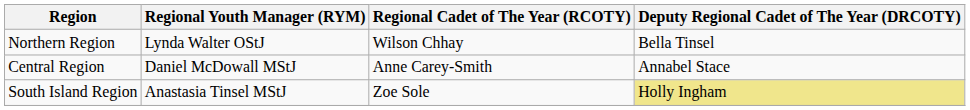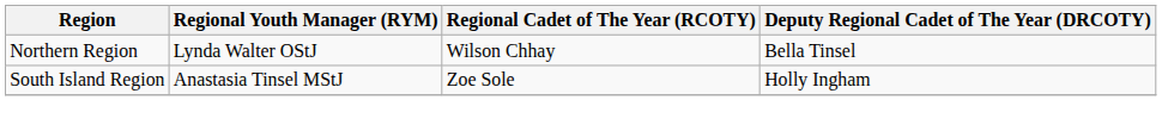 <table class="wikitable" border="1">
 <tr>
 <th>Region</th>
 <th>Regional Youth Manager (RYM)</th>
 <th>Regional Cadet of The Year (RCOTY)</th>
 <th>Deputy Regional Cadet of The Year (DRCOTY)</th>
 </tr>
 <tr>
 <td>Northern Region</td>
 <td>Lynda Walter OStJ</td>
 <td>Wilson Chhay</td>
 <td>Bella Tinsel</td>
 </tr>
 <tr>
-<td>Central Region</td>
-<td>Daniel McDowall MStJ</td>
-<td>Anne Carey-Smith</td>
-<td>Annabel Stace</td>
-</tr>
-<tr>
 <td>South Island Region</td>
 <td>Anastasia Tinsel MStJ</td>
 <td>Zoe Sole</td>
-<td style="background: khaki;">Holly Ingham</td>
+<td>Holly Ingham</td>
 </tr>
 <tr>
 </tr>
 </table>
